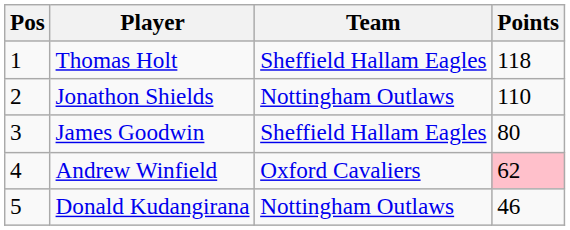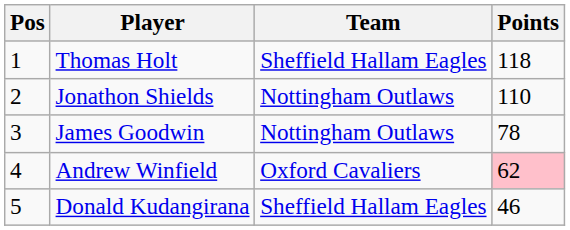 <table class="wikitable">
 <tr>
 <th>Pos</th>
 <th>Player</th>
 <th>Team</th>
 <th>Points</th>
 </tr>
 <tr>
 <td>1</td>
 <td><a href='#'>Thomas Holt</a></td>
 <td><a href='#'>Sheffield Hallam Eagles</a></td>
 <td>118</td>
 </tr>
 <tr>
 <td>2</td>
 <td><a href='#'>Jonathon Shields</a></td>
 <td><a href='#'>Nottingham Outlaws</a></td>
 <td>110</td>
 </tr>
 <tr>
 <td>3</td>
 <td><a href='#'>James Goodwin</a></td>
-<td><a href='#'>Sheffield Hallam Eagles</a></td>
-<td>80</td>
+<td><a href='#'>Nottingham Outlaws</a></td>
+<td>78</td>
 </tr>
 <tr>
 <td>4</td>
 <td><a href='#'>Andrew Winfield</a></td>
 <td><a href='#'>Oxford Cavaliers</a></td>
 <td style="background: pink;">62</td>
 </tr>
 <tr>
 <td>5</td>
 <td><a href='#'>Donald Kudangirana</a></td>
-<td><a href='#'>Nottingham Outlaws</a></td>
+<td><a href='#'>Sheffield Hallam Eagles</a></td>
 <td>46</td>
 </tr>
 </table>
